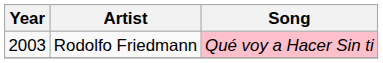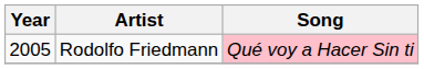 <table class="wikitable" style="font-size: 95%;">
 <tr>
 <th>Year</th>
 <th>Artist</th>
 <th>Song</th>
 </tr>
 <tr>
-<td>2003</td>
+<td>2005</td>
 <td>Rodolfo Friedmann</td>
 <td style="background: pink;"><em>Qué voy a Hacer Sin ti</em></td>
 </tr>
 <tr>
 </tr>
 </table>
